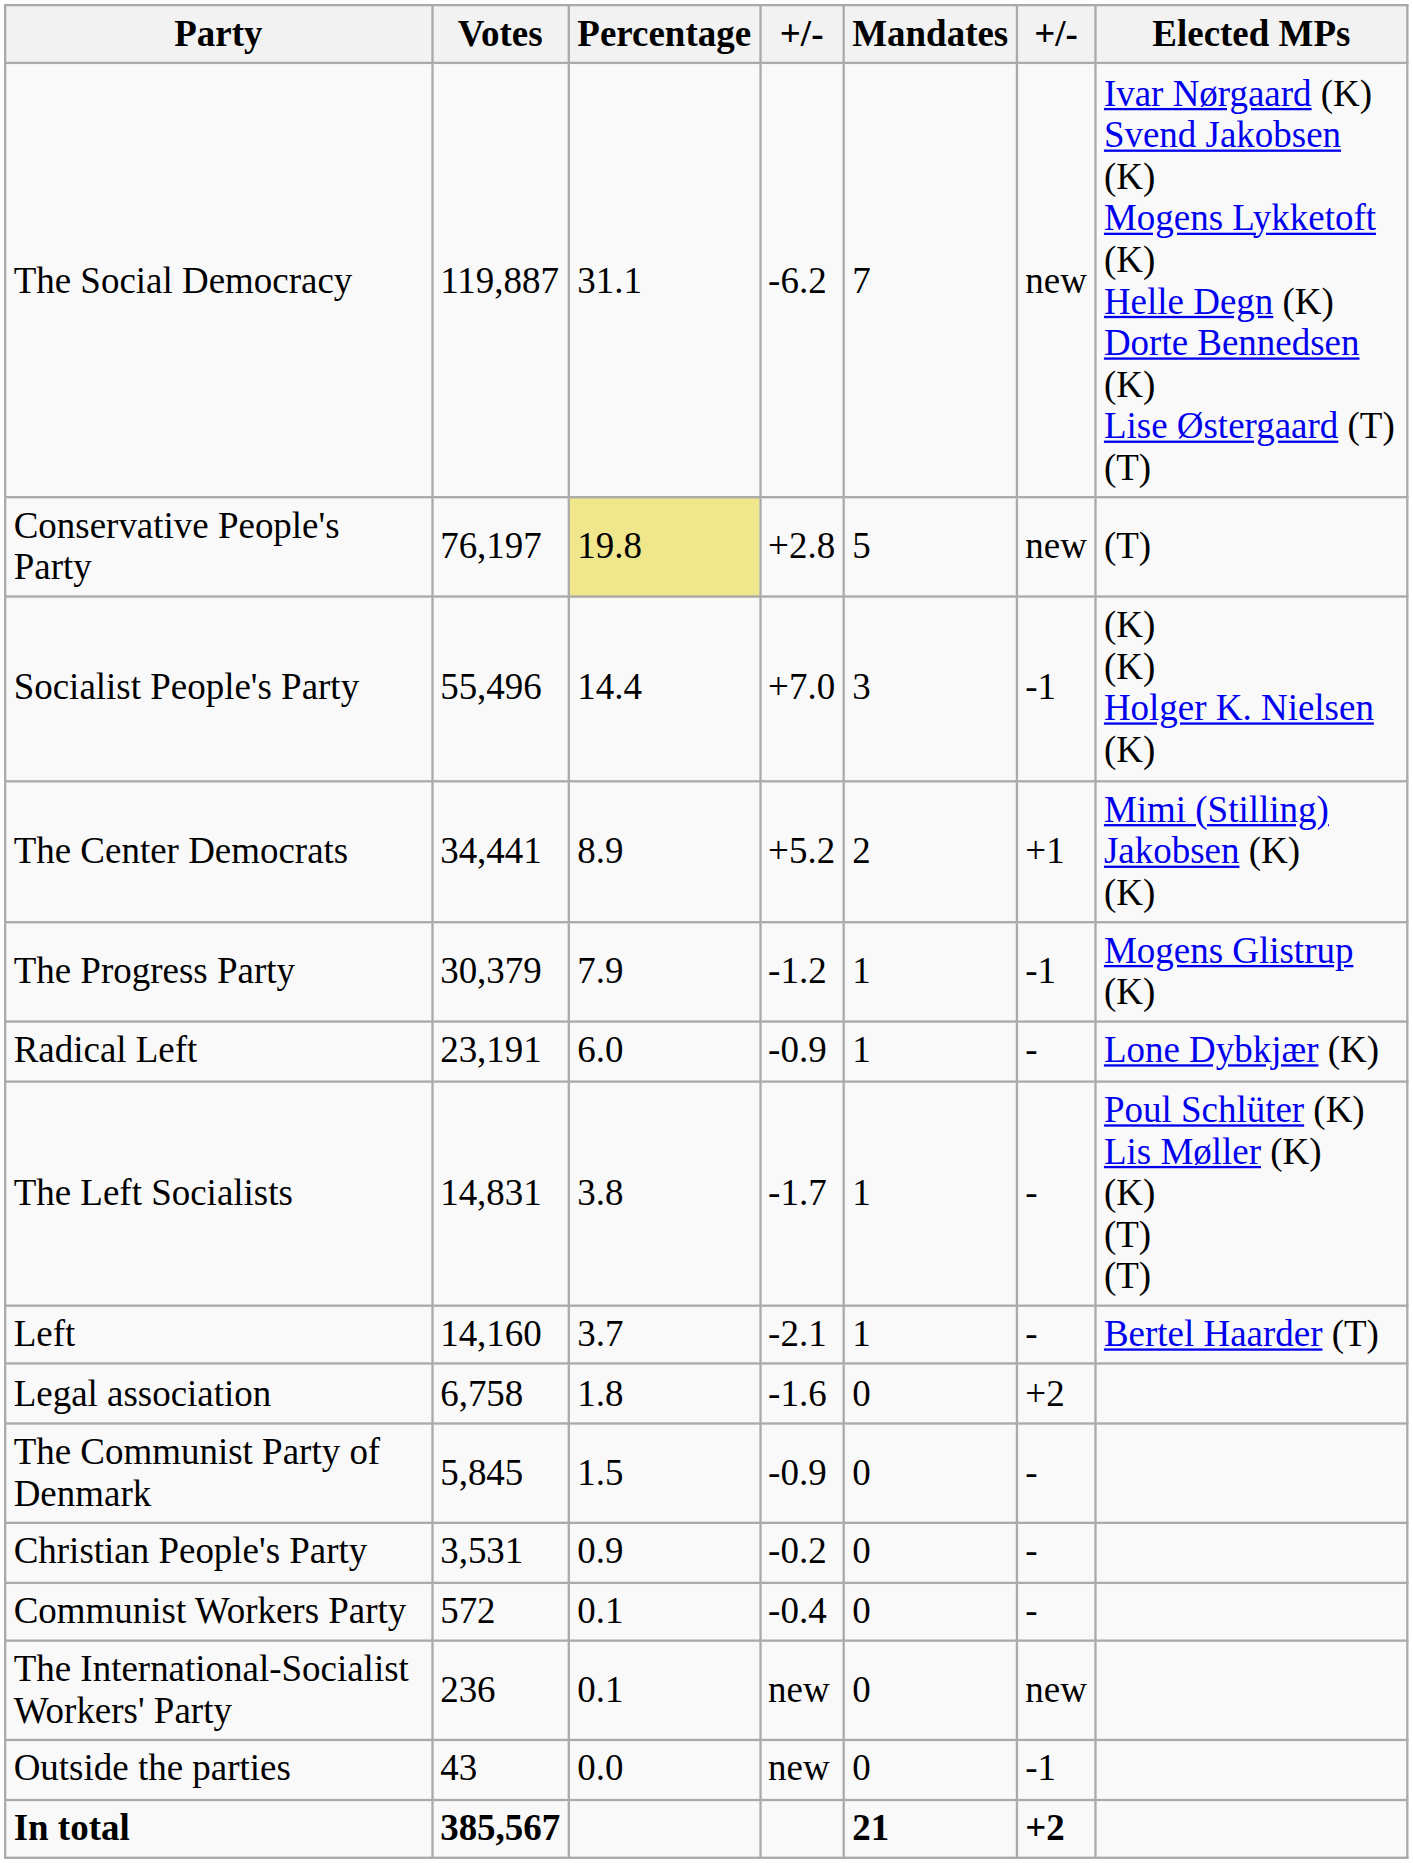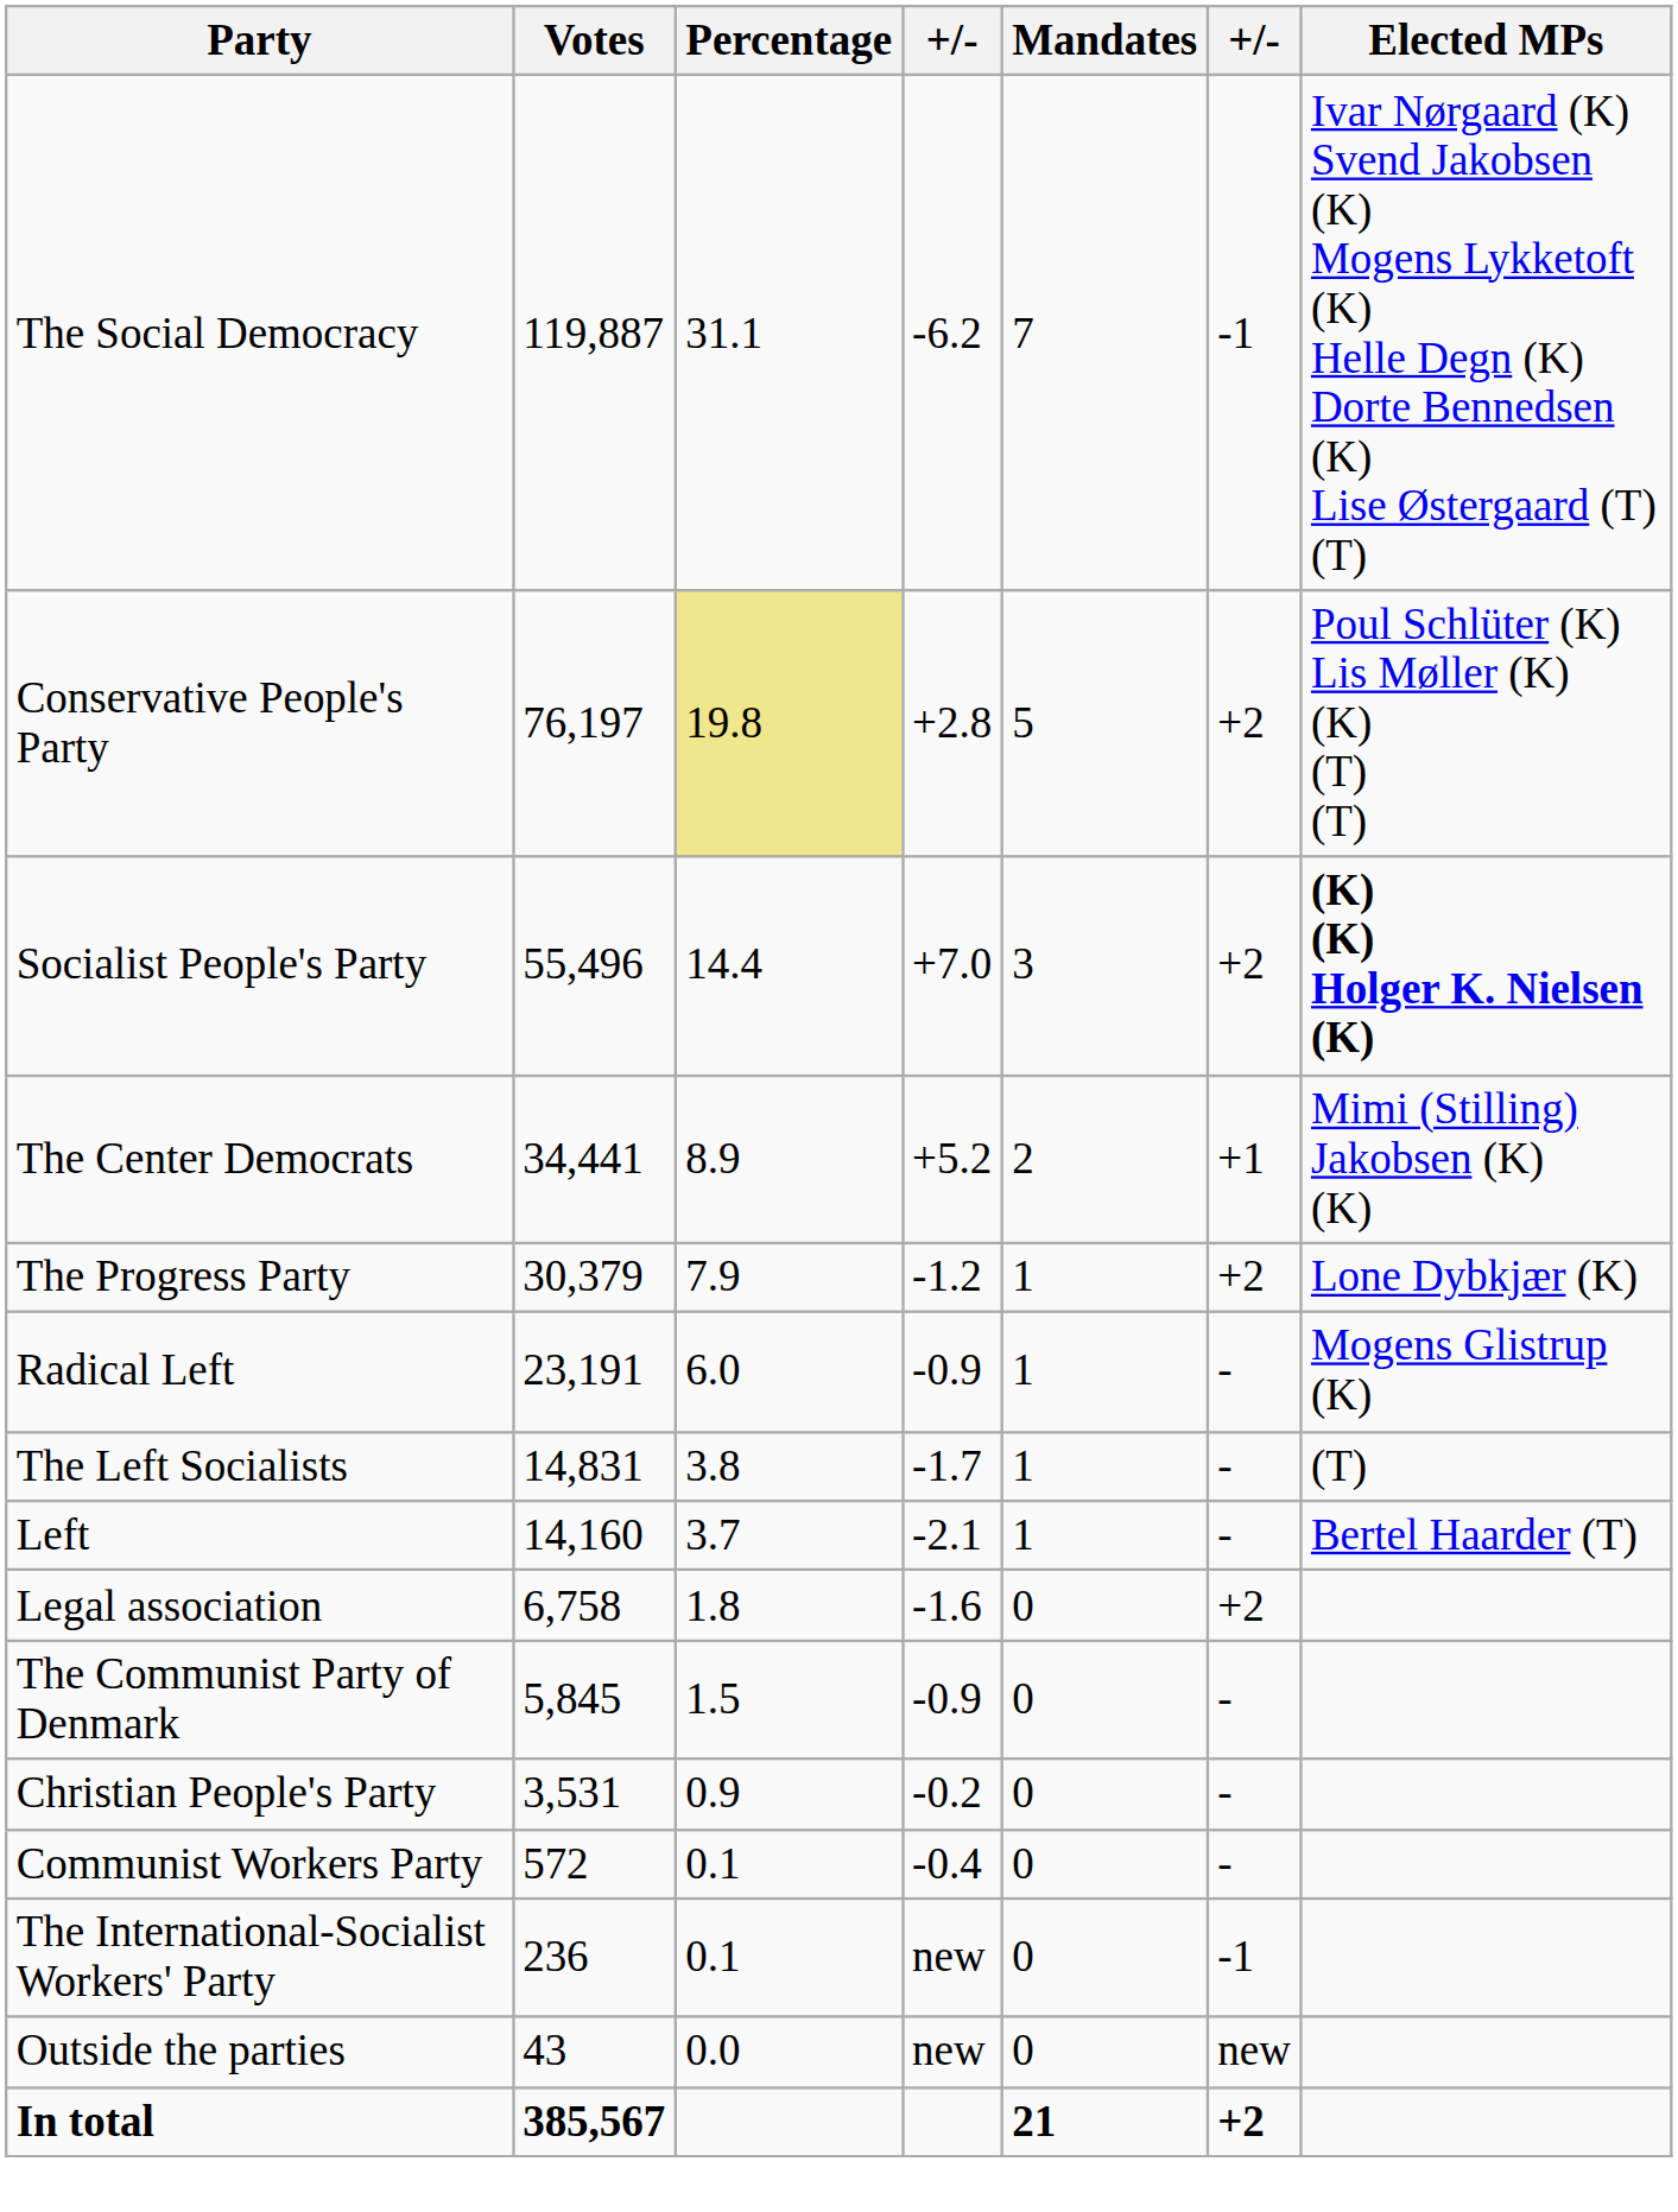 <table class="wikitable">
 <tr>
 <th>Party</th>
 <th>Votes</th>
 <th>Percentage</th>
 <th>+/-</th>
 <th>Mandates</th>
 <th>+/-</th>
 <th>Elected MPs</th>
 </tr>
 <tr>
 <td>The Social Democracy</td>
 <td>119,887</td>
 <td>31.1</td>
 <td>-6.2</td>
 <td>7</td>
-<td>new</td>
+<td>-1</td>
 <td><a href='#'>Ivar Nørgaard</a> (K)<br><a href='#'>Svend Jakobsen</a> (K)<br><a href='#'>Mogens Lykketoft</a> (K)<br><a href='#'>Helle Degn</a> (K)<br><a href='#'>Dorte Bennedsen</a> (K)<br><a href='#'>Lise Østergaard</a> (T)<br> (T)</td>
 </tr>
 <tr>
 <td>Conservative People's Party</td>
 <td>76,197</td>
 <td style="background: khaki;">19.8</td>
 <td>+2.8</td>
 <td>5</td>
-<td>new</td>
-<td> (T)</td>
+<td>+2</td>
+<td><a href='#'>Poul Schlüter</a> (K)<br><a href='#'>Lis Møller</a> (K)<br> (K)<br> (T)<br> (T)</td>
 </tr>
 <tr>
 <td>Socialist People's Party</td>
 <td>55,496</td>
 <td>14.4</td>
 <td>+7.0</td>
 <td>3</td>
-<td>-1</td>
-<td> (K)<br> (K)<br><a href='#'>Holger K. Nielsen</a> (K)</td>
+<td>+2</td>
+<td><strong> (K)<br> (K)<br><a href='#'>Holger K. Nielsen</a> (K)</strong></td>
 </tr>
 <tr>
 <td>The Center Democrats</td>
 <td>34,441</td>
 <td>8.9</td>
 <td>+5.2</td>
 <td>2</td>
 <td>+1</td>
 <td><a href='#'>Mimi (Stilling) Jakobsen</a> (K)<br> (K)</td>
 </tr>
 <tr>
 <td>The Progress Party</td>
 <td>30,379</td>
 <td>7.9</td>
 <td>-1.2</td>
 <td>1</td>
-<td>-1</td>
-<td><a href='#'>Mogens Glistrup</a> (K)</td>
+<td>+2</td>
+<td><a href='#'>Lone Dybkjær</a> (K)</td>
 </tr>
 <tr>
 <td>Radical Left</td>
 <td>23,191</td>
 <td>6.0</td>
 <td>-0.9</td>
 <td>1</td>
 <td>-</td>
-<td><a href='#'>Lone Dybkjær</a> (K)</td>
+<td><a href='#'>Mogens Glistrup</a> (K)</td>
 </tr>
 <tr>
 <td>The Left Socialists</td>
 <td>14,831</td>
 <td>3.8</td>
 <td>-1.7</td>
 <td>1</td>
 <td>-</td>
-<td><a href='#'>Poul Schlüter</a> (K)<br><a href='#'>Lis Møller</a> (K)<br> (K)<br> (T)<br> (T)</td>
+<td> (T)</td>
 </tr>
 <tr>
 <td>Left</td>
 <td>14,160</td>
 <td>3.7</td>
 <td>-2.1</td>
 <td>1</td>
 <td>-</td>
 <td><a href='#'>Bertel Haarder</a> (T)</td>
 </tr>
 <tr>
 <td>Legal association</td>
 <td>6,758</td>
 <td>1.8</td>
 <td>-1.6</td>
 <td>0</td>
 <td>+2</td>
 <td></td>
 </tr>
 <tr>
 <td>The Communist Party of Denmark</td>
 <td>5,845</td>
 <td>1.5</td>
 <td>-0.9</td>
 <td>0</td>
 <td>-</td>
 <td></td>
 </tr>
 <tr>
 <td>Christian People's Party</td>
 <td>3,531</td>
 <td>0.9</td>
 <td>-0.2</td>
 <td>0</td>
 <td>-</td>
 <td></td>
 </tr>
 <tr>
 <td>Communist Workers Party</td>
 <td>572</td>
 <td>0.1</td>
 <td>-0.4</td>
 <td>0</td>
 <td>-</td>
 <td></td>
 </tr>
 <tr>
 <td>The International-Socialist Workers' Party</td>
 <td>236</td>
 <td>0.1</td>
 <td>new</td>
 <td>0</td>
-<td>new</td>
+<td>-1</td>
 <td></td>
 </tr>
 <tr>
 <td>Outside the parties</td>
 <td>43</td>
 <td>0.0</td>
 <td>new</td>
 <td>0</td>
-<td>-1</td>
+<td>new</td>
 <td></td>
 </tr>
 <tr>
 <td><strong>In total</strong></td>
 <td><strong>385,567</strong></td>
 <td></td>
 <td></td>
 <td><strong>21</strong></td>
 <td><strong>+2</strong></td>
 <td></td>
 </tr>
 </table>
